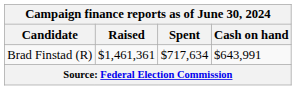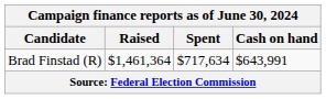 <table class="wikitable sortable">
 <tr>
 <th colspan=4>Campaign finance reports as of June 30, 2024</th>
 </tr>
 <tr style="text-align:center;">
 <th>Candidate</th>
 <th>Raised</th>
 <th>Spent</th>
 <th>Cash on hand</th>
 </tr>
 <tr>
 <td>Brad Finstad (R)</td>
-<td>$1,461,361</td>
+<td>$1,461,364</td>
 <td>$717,634</td>
 <td>$643,991</td>
 </tr>
 <tr>
 <th colspan="4"><small>Source: <a href='#'>Federal Election Commission</a></small></th>
 </tr>
 </table>
